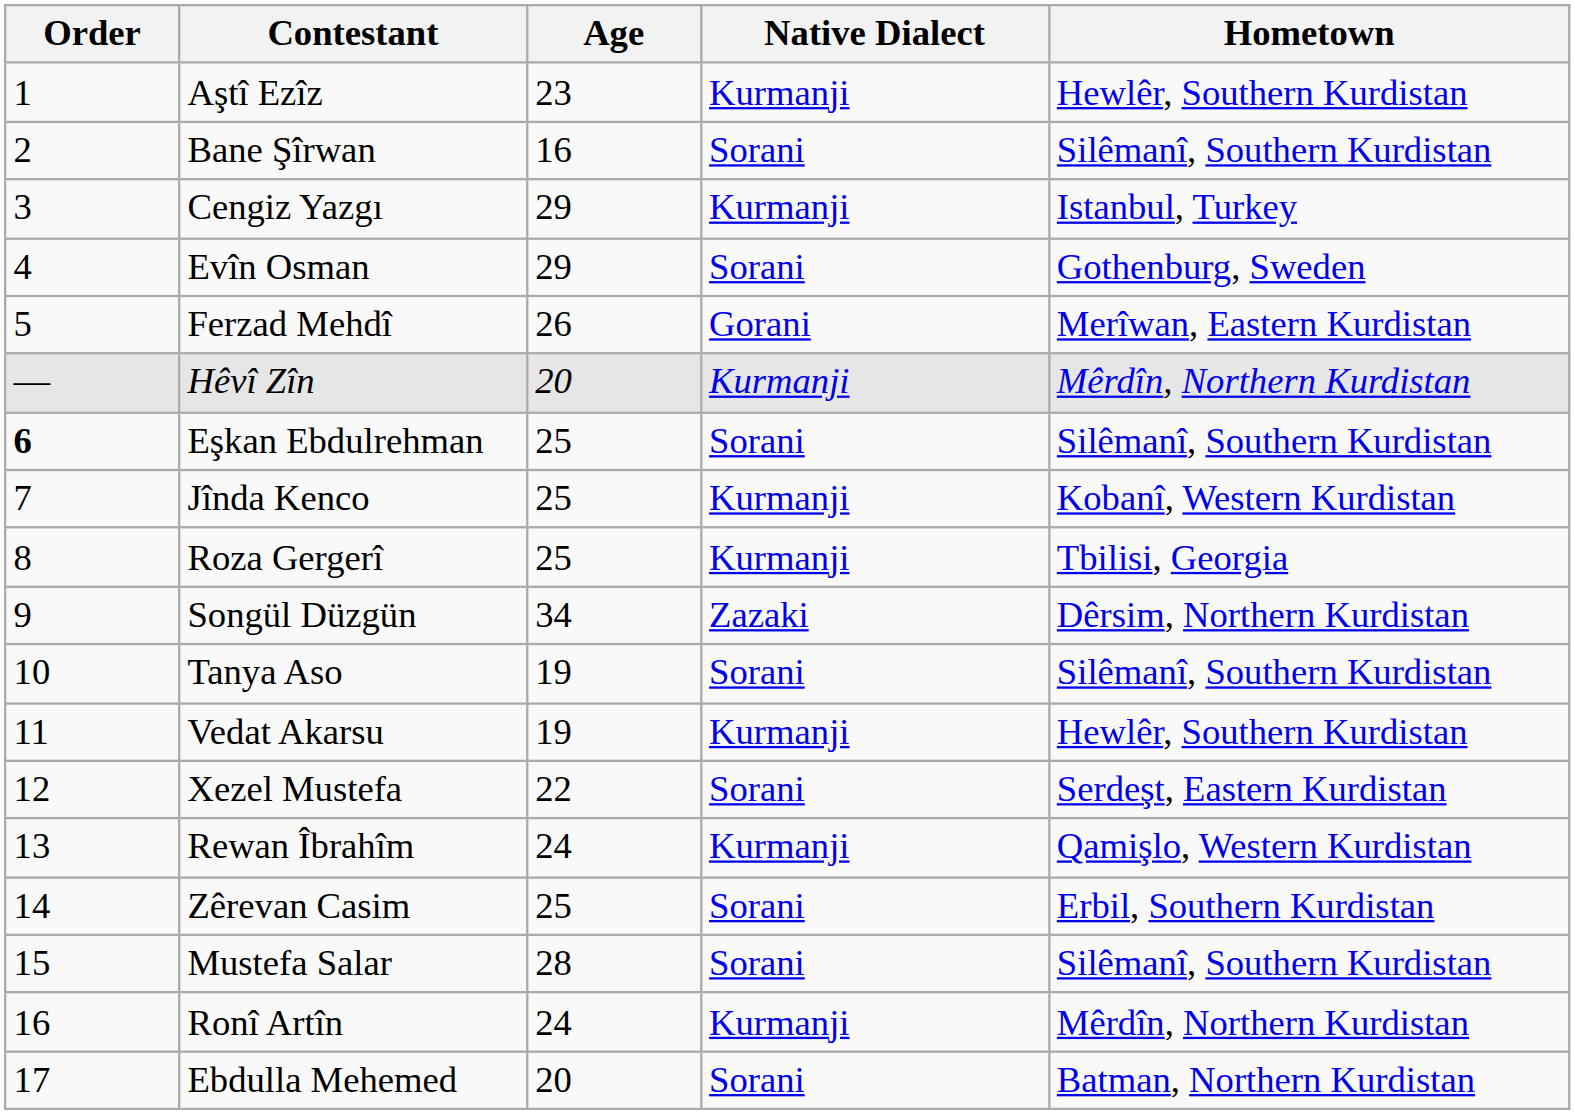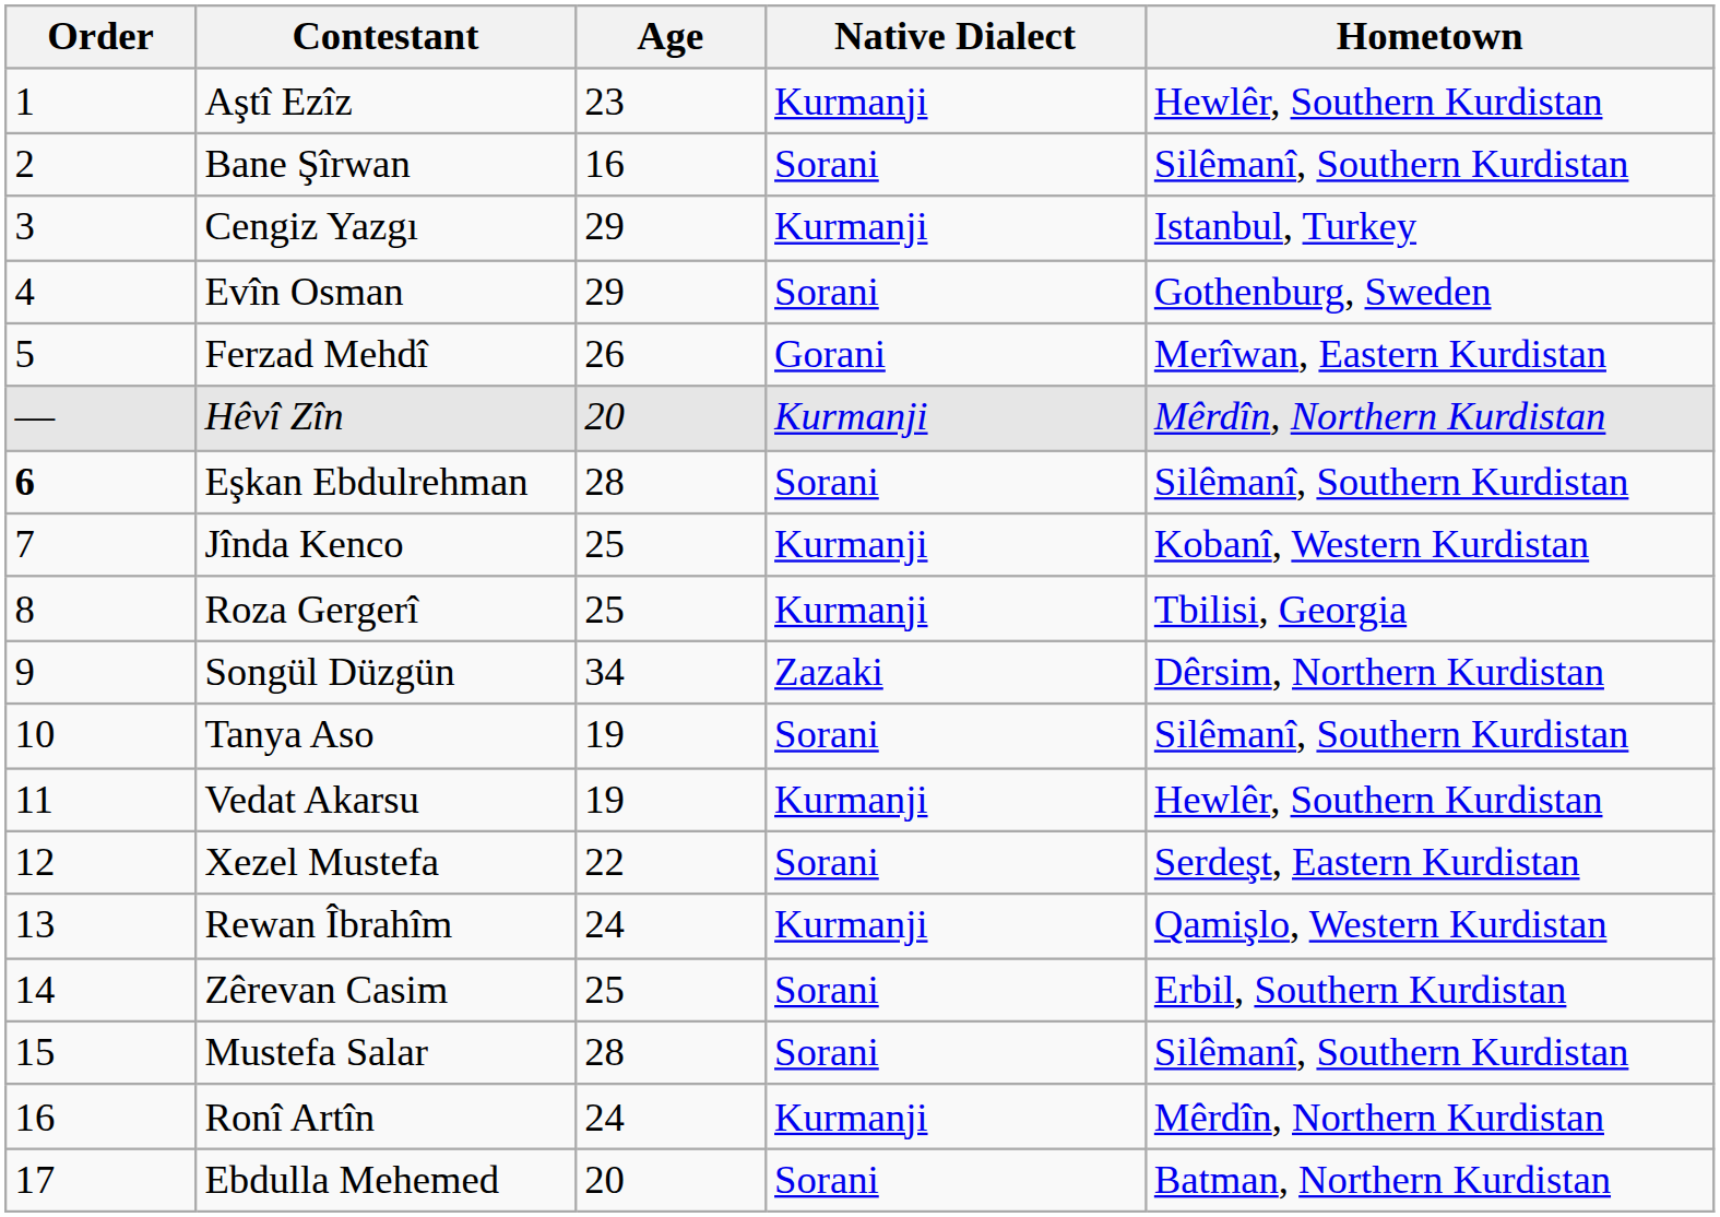 <table class="wikitable sortable">
 <tr align="center" "background:#ddccff;">
 <th width="10%">Order</th>
 <th width="20%">Contestant</th>
 <th width="10%">Age</th>
 <th width="20%">Native Dialect</th>
 <th width="30%">Hometown</th>
 </tr>
 <tr>
 <td>1</td>
 <td>Aştî Ezîz</td>
 <td>23</td>
 <td><a href='#'>Kurmanji</a></td>
 <td><a href='#'>Hewlêr</a>, <a href='#'>Southern Kurdistan</a></td>
 </tr>
 <tr>
 <td>2</td>
 <td>Bane Şîrwan</td>
 <td>16</td>
 <td><a href='#'>Sorani</a></td>
 <td><a href='#'>Silêmanî</a>, <a href='#'>Southern Kurdistan</a></td>
 </tr>
 <tr>
 <td>3</td>
 <td>Cengiz Yazgı</td>
 <td>29</td>
 <td><a href='#'>Kurmanji</a></td>
 <td><a href='#'>Istanbul</a>, <a href='#'>Turkey</a></td>
 </tr>
 <tr>
 <td>4</td>
 <td>Evîn Osman</td>
 <td>29</td>
 <td><a href='#'>Sorani</a></td>
 <td><a href='#'>Gothenburg</a>, <a href='#'>Sweden</a></td>
 </tr>
 <tr>
 <td>5</td>
 <td>Ferzad Mehdî</td>
 <td>26</td>
 <td><a href='#'>Gorani</a></td>
 <td><a href='#'>Merîwan</a>, <a href='#'>Eastern Kurdistan</a></td>
 </tr>
 <tr bgcolor="#E6E6E6">
 <td>—</td>
 <td><em>Hêvî Zîn</em></td>
 <td><em>20</em></td>
 <td><em><a href='#'>Kurmanji</a></em></td>
 <td><em><a href='#'>Mêrdîn</a>, <a href='#'>Northern Kurdistan</a></em></td>
 </tr>
 <tr>
 <td><strong>6</strong></td>
 <td>Eşkan Ebdulrehman</td>
-<td>25</td>
+<td>28</td>
 <td><a href='#'>Sorani</a></td>
 <td><a href='#'>Silêmanî</a>, <a href='#'>Southern Kurdistan</a></td>
 </tr>
 <tr>
 <td>7</td>
 <td>Jînda Kenco</td>
 <td>25</td>
 <td><a href='#'>Kurmanji</a></td>
 <td><a href='#'>Kobanî</a>, <a href='#'>Western Kurdistan</a></td>
 </tr>
 <tr>
 <td>8</td>
 <td>Roza Gergerî</td>
 <td>25</td>
 <td><a href='#'>Kurmanji</a></td>
 <td><a href='#'>Tbilisi</a>, <a href='#'>Georgia</a></td>
 </tr>
 <tr>
 <td>9</td>
 <td>Songül Düzgün</td>
 <td>34</td>
 <td><a href='#'>Zazaki</a></td>
 <td><a href='#'>Dêrsim</a>, <a href='#'>Northern Kurdistan</a></td>
 </tr>
 <tr>
 <td>10</td>
 <td>Tanya Aso</td>
 <td>19</td>
 <td><a href='#'>Sorani</a></td>
 <td><a href='#'>Silêmanî</a>, <a href='#'>Southern Kurdistan</a></td>
 </tr>
 <tr>
 <td>11</td>
 <td>Vedat Akarsu</td>
 <td>19</td>
 <td><a href='#'>Kurmanji</a></td>
 <td><a href='#'>Hewlêr</a>, <a href='#'>Southern Kurdistan</a></td>
 </tr>
 <tr>
 <td>12</td>
 <td>Xezel Mustefa</td>
 <td>22</td>
 <td><a href='#'>Sorani</a></td>
 <td><a href='#'>Serdeşt</a>, <a href='#'>Eastern Kurdistan</a></td>
 </tr>
 <tr>
 <td>13</td>
 <td>Rewan Îbrahîm</td>
 <td>24</td>
 <td><a href='#'>Kurmanji</a></td>
 <td><a href='#'>Qamişlo</a>, <a href='#'>Western Kurdistan</a></td>
 </tr>
 <tr>
 <td>14</td>
 <td>Zêrevan Casim</td>
 <td>25</td>
 <td><a href='#'>Sorani</a></td>
 <td><a href='#'>Erbil</a>, <a href='#'>Southern Kurdistan</a></td>
 </tr>
 <tr>
 <td>15</td>
 <td>Mustefa Salar</td>
 <td>28</td>
 <td><a href='#'>Sorani</a></td>
 <td><a href='#'>Silêmanî</a>, <a href='#'>Southern Kurdistan</a></td>
 </tr>
 <tr>
 <td>16</td>
 <td>Ronî Artîn</td>
 <td>24</td>
 <td><a href='#'>Kurmanji</a></td>
 <td><a href='#'>Mêrdîn</a>, <a href='#'>Northern Kurdistan</a></td>
 </tr>
 <tr>
 <td>17</td>
 <td>Ebdulla Mehemed</td>
 <td>20</td>
 <td><a href='#'>Sorani</a></td>
 <td><a href='#'>Batman</a>, <a href='#'>Northern Kurdistan</a></td>
 </tr>
 </table>
